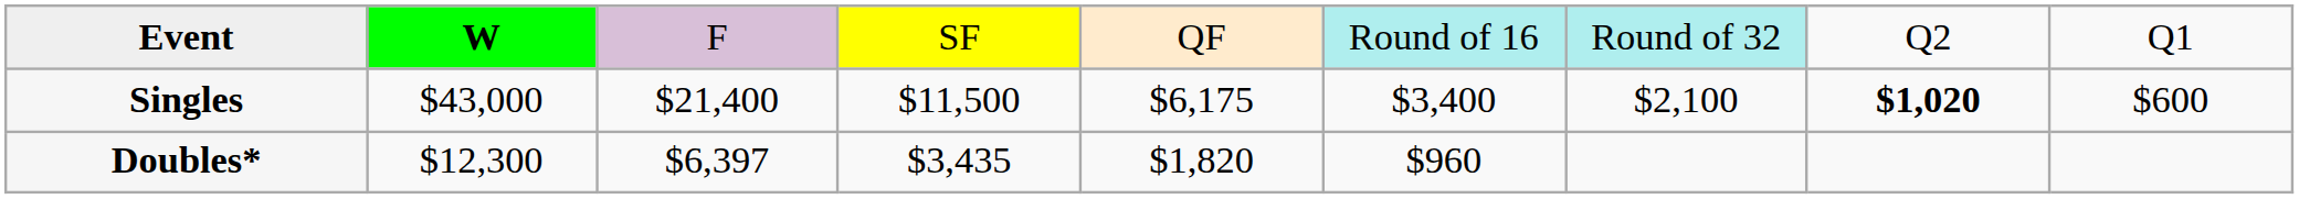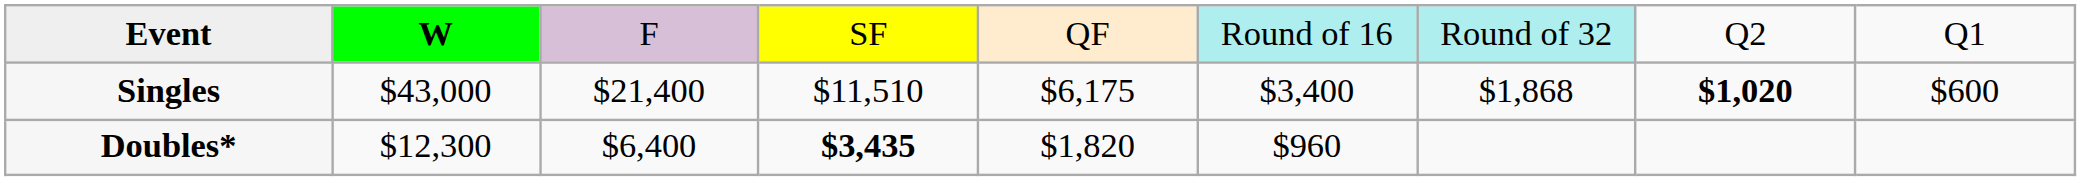 <table class=wikitable style=font-size:90%;text-align:center>
 <tr>
 <td style="width:130px; background:#efefef;"><strong>Event</strong></td>
 <td style="width:80px; background:lime;"><strong>W</strong></td>
 <td style="width:85px; background:thistle;">F</td>
 <td style="width:85px; background:#ff0;">SF</td>
 <td style="width:85px; background:#ffebcd;">QF</td>
 <td style="width:85px; background:#afeeee;">Round of 16</td>
 <td style="width:85px; background:#afeeee;">Round of 32</td>
 <td width=85>Q2</td>
 <td width=85>Q1</td>
 </tr>
 <tr>
 <td style="background:#f6f6f6;"><strong>Singles</strong></td>
 <td>$43,000</td>
 <td>$21,400</td>
-<td>$11,500</td>
+<td>$11,510</td>
 <td>$6,175</td>
 <td>$3,400</td>
-<td>$2,100</td>
+<td>$1,868</td>
 <td><strong>$1,020</strong></td>
 <td>$600</td>
 </tr>
 <tr>
 <td style="background:#f6f6f6;"><strong>Doubles*</strong></td>
 <td>$12,300</td>
-<td>$6,397</td>
-<td>$3,435</td>
+<td>$6,400</td>
+<td><strong>$3,435</strong></td>
 <td>$1,820</td>
 <td>$960</td>
 <td></td>
 <td></td>
 <td></td>
 </tr>
 </table>
